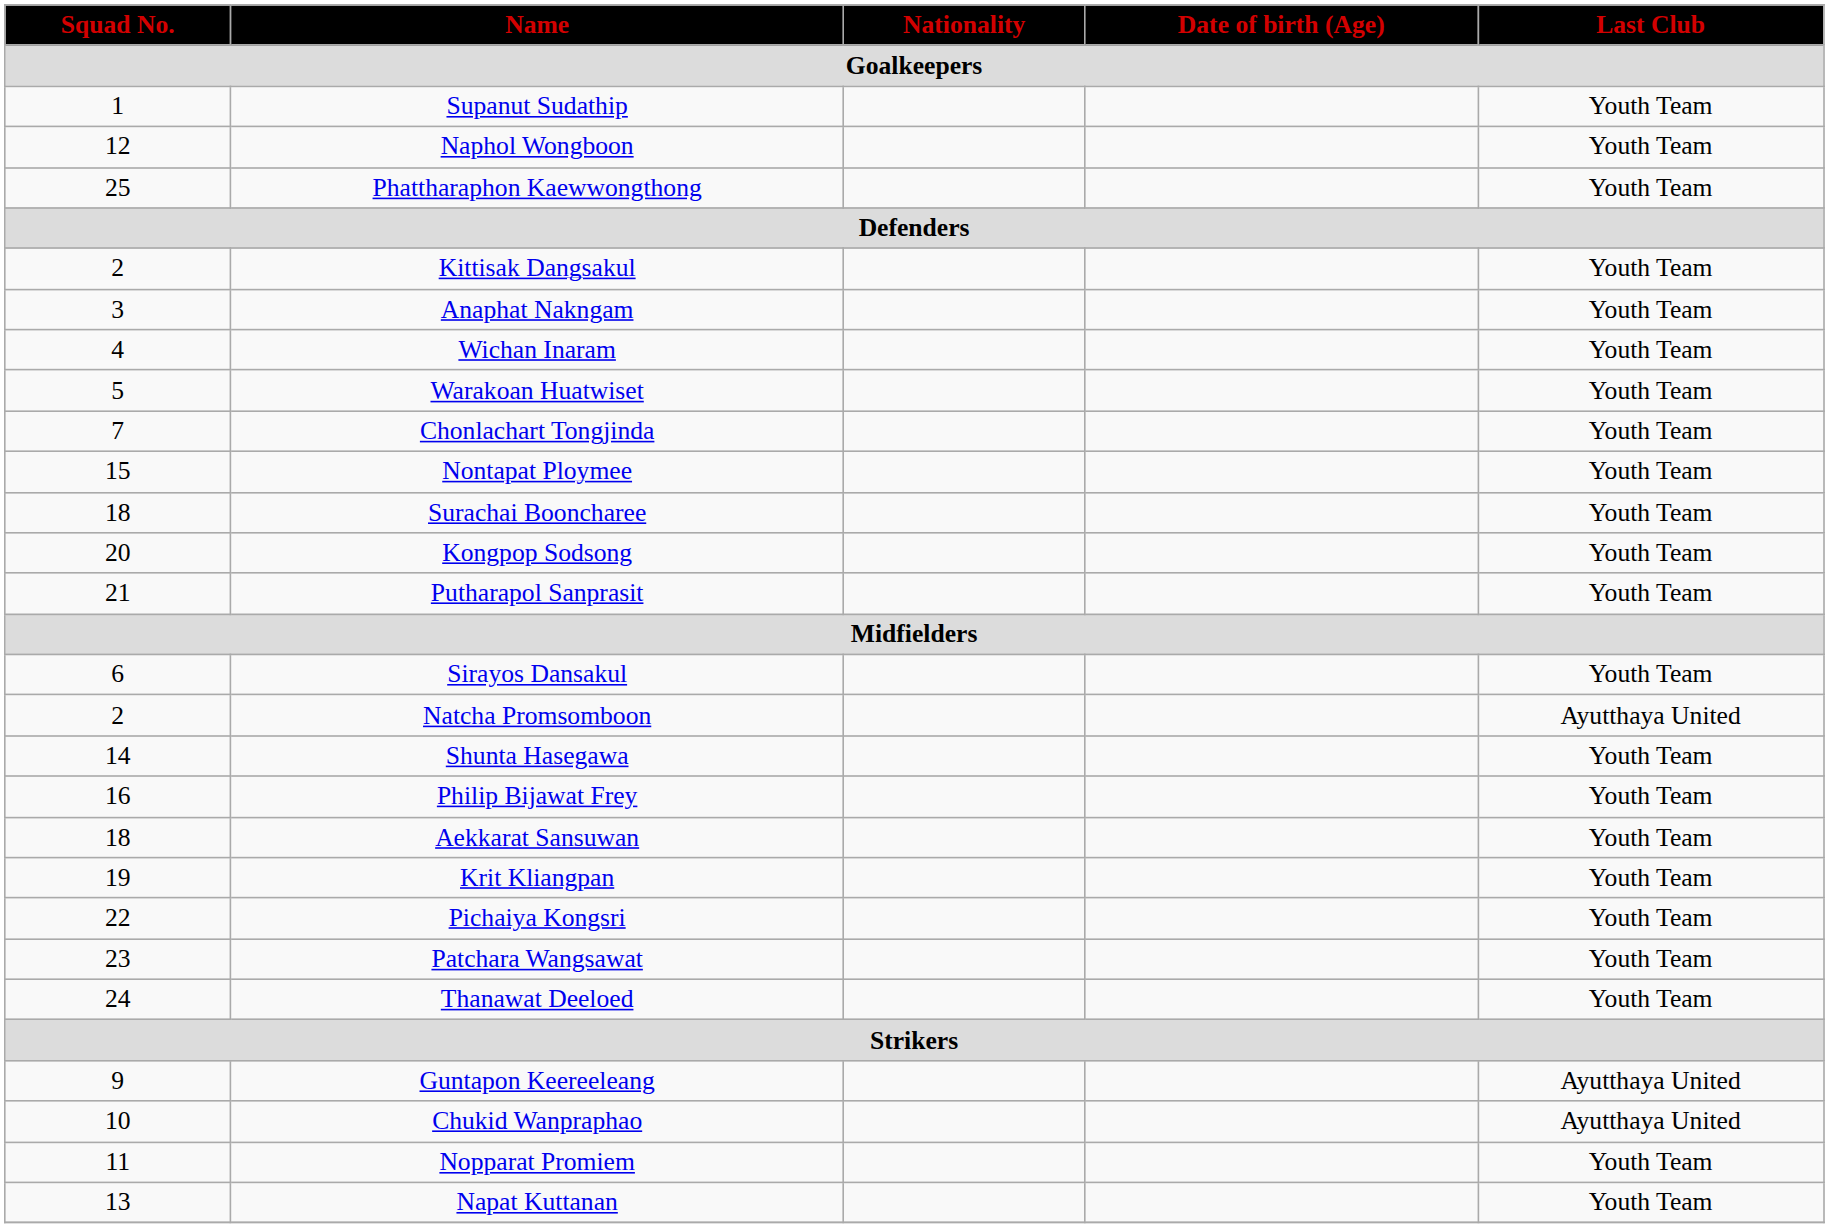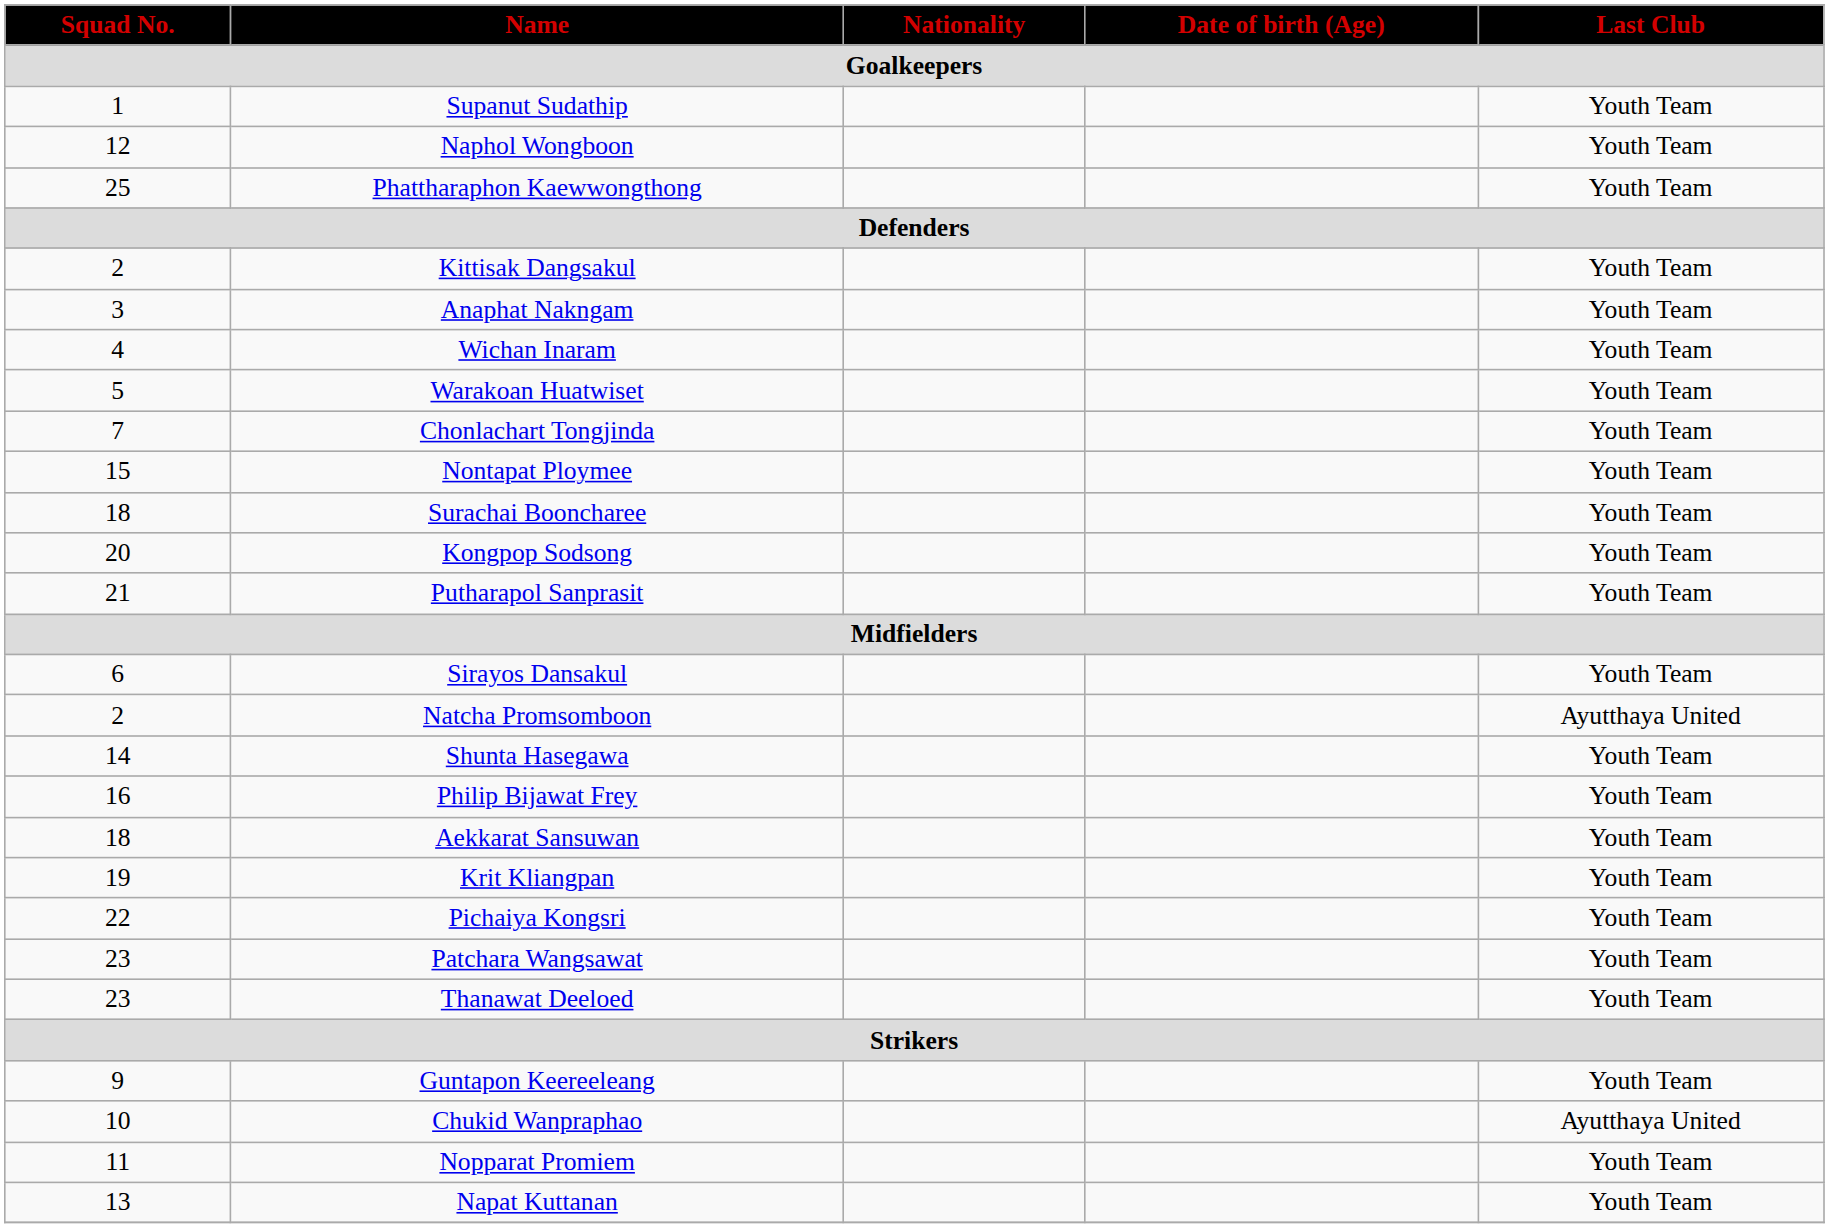 <table class="wikitable" style="text-align:center; font-size:100%; width:90%;">
 <tr>
 <th style="background:#000000; color:#d30000; text-align:center;">Squad No.</th>
 <th style="background:#000000; color:#d30000; text-align:center;">Name</th>
 <th style="background:#000000; color:#d30000; text-align:center;">Nationality</th>
 <th style="background:#000000; color:#d30000; text-align:center;">Date of birth (Age)</th>
 <th style="background:#000000; color:#d30000; text-align:center;">Last Club</th>
 </tr>
 <tr>
 <th colspan="6" style="background:#DCDCDC; text-align:center;">Goalkeepers</th>
 </tr>
 <tr>
 <td>1</td>
 <td><a href='#'>Supanut Sudathip</a></td>
 <td></td>
 <td></td>
 <td>Youth Team</td>
 </tr>
 <tr>
 <td>12</td>
 <td><a href='#'>Naphol Wongboon</a></td>
 <td></td>
 <td></td>
 <td>Youth Team</td>
 </tr>
 <tr>
 <td>25</td>
 <td><a href='#'>Phattharaphon Kaewwongthong</a></td>
 <td></td>
 <td></td>
 <td>Youth Team</td>
 </tr>
 <tr>
 <th colspan="6" style="background:#DCDCDC; text-align:center;">Defenders</th>
 </tr>
 <tr>
 <td>2</td>
 <td><a href='#'>Kittisak Dangsakul</a></td>
 <td></td>
 <td></td>
 <td>Youth Team</td>
 </tr>
 <tr>
 <td>3</td>
 <td><a href='#'>Anaphat Nakngam</a></td>
 <td></td>
 <td></td>
 <td>Youth Team</td>
 </tr>
 <tr>
 <td>4</td>
 <td><a href='#'>Wichan Inaram</a></td>
 <td></td>
 <td></td>
 <td>Youth Team</td>
 </tr>
 <tr>
 <td>5</td>
 <td><a href='#'>Warakoan Huatwiset</a></td>
 <td></td>
 <td></td>
 <td>Youth Team</td>
 </tr>
 <tr>
 <td>7</td>
 <td><a href='#'>Chonlachart Tongjinda</a></td>
 <td></td>
 <td></td>
 <td>Youth Team</td>
 </tr>
 <tr>
 <td>15</td>
 <td><a href='#'>Nontapat Ploymee</a></td>
 <td></td>
 <td></td>
 <td>Youth Team</td>
 </tr>
 <tr>
 <td>18</td>
 <td><a href='#'>Surachai Booncharee</a></td>
 <td></td>
 <td></td>
 <td>Youth Team</td>
 </tr>
 <tr>
 <td>20</td>
 <td><a href='#'>Kongpop Sodsong</a></td>
 <td></td>
 <td></td>
 <td>Youth Team</td>
 </tr>
 <tr>
 <td>21</td>
 <td><a href='#'>Putharapol Sanprasit</a></td>
 <td></td>
 <td></td>
 <td>Youth Team</td>
 </tr>
 <tr>
 <th colspan="6" style="background:#DCDCDC; text-align:center;">Midfielders</th>
 </tr>
 <tr>
 <td>6</td>
 <td><a href='#'>Sirayos Dansakul</a></td>
 <td></td>
 <td></td>
 <td>Youth Team</td>
 </tr>
 <tr>
 <td>2</td>
 <td><a href='#'>Natcha Promsomboon</a></td>
 <td></td>
 <td></td>
 <td> Ayutthaya United</td>
 </tr>
 <tr>
 <td>14</td>
 <td><a href='#'>Shunta Hasegawa</a></td>
 <td></td>
 <td></td>
 <td>Youth Team</td>
 </tr>
 <tr>
 <td>16</td>
 <td><a href='#'>Philip Bijawat Frey</a></td>
 <td></td>
 <td></td>
 <td>Youth Team</td>
 </tr>
 <tr>
 <td>18</td>
 <td><a href='#'>Aekkarat Sansuwan</a></td>
 <td></td>
 <td></td>
 <td>Youth Team</td>
 </tr>
 <tr>
 <td>19</td>
 <td><a href='#'>Krit Kliangpan</a></td>
 <td></td>
 <td></td>
 <td>Youth Team</td>
 </tr>
 <tr>
 <td>22</td>
 <td><a href='#'>Pichaiya Kongsri</a></td>
 <td></td>
 <td></td>
 <td>Youth Team</td>
 </tr>
 <tr>
 <td>23</td>
 <td><a href='#'>Patchara Wangsawat</a></td>
 <td></td>
 <td></td>
 <td>Youth Team</td>
 </tr>
 <tr>
-<td>24</td>
+<td>23</td>
 <td><a href='#'>Thanawat Deeloed</a></td>
 <td></td>
 <td></td>
 <td>Youth Team</td>
 </tr>
 <tr>
 <th colspan="6" style="background:#DCDCDC; text-align:center;">Strikers</th>
 </tr>
 <tr>
 <td>9</td>
 <td><a href='#'>Guntapon Keereeleang</a></td>
 <td></td>
 <td></td>
-<td> Ayutthaya United</td>
+<td>Youth Team</td>
 </tr>
 <tr>
 <td>10</td>
 <td><a href='#'>Chukid Wanpraphao</a></td>
 <td></td>
 <td></td>
 <td> Ayutthaya United</td>
 </tr>
 <tr>
 <td>11</td>
 <td><a href='#'>Nopparat Promiem</a></td>
 <td></td>
 <td></td>
 <td>Youth Team</td>
 </tr>
 <tr>
 <td>13</td>
 <td><a href='#'>Napat Kuttanan</a></td>
 <td></td>
 <td></td>
 <td>Youth Team</td>
 </tr>
 <tr>
 </tr>
 </table>
